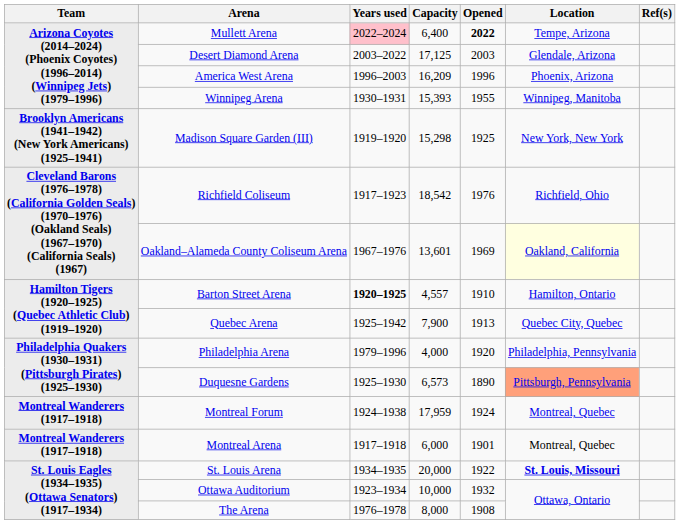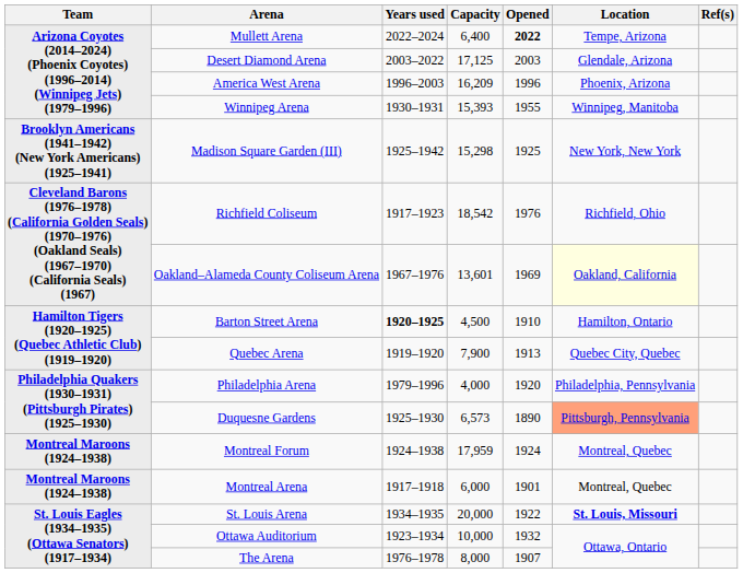 <table class="wikitable sortable" plainrowheaders" style="text-align: center;">
 <tr>
 <th scope="col">Team</th>
 <th scope="col">Arena</th>
 <th scope="col">Years used</th>
 <th scope="col">Capacity</th>
 <th scope="col">Opened</th>
 <th scope="col">Location</th>
 <th scope="col">Ref(s)</th>
 </tr>
 <tr>
 <th style="background: #ececec;" rowspan="4"><a href='#'>Arizona Coyotes</a><br>(2014–2024)<br>(Phoenix Coyotes)<br>(1996–2014)<br>(<a href='#'>Winnipeg Jets</a>)<br>(1979–1996)</th>
 <td><a href='#'>Mullett Arena</a></td>
-<td style="background: pink;">2022–2024</td>
+<td>2022–2024</td>
 <td>6,400</td>
 <td><strong>2022</strong></td>
 <td><a href='#'>Tempe, Arizona</a></td>
 <td></td>
 </tr>
 <tr>
 <td><a href='#'>Desert Diamond Arena</a></td>
 <td>2003–2022</td>
 <td>17,125</td>
 <td>2003</td>
 <td><a href='#'>Glendale, Arizona</a></td>
 <td></td>
 </tr>
 <tr>
 <td><a href='#'>America West Arena</a></td>
 <td>1996–2003</td>
 <td>16,209</td>
 <td>1996</td>
 <td><a href='#'>Phoenix, Arizona</a></td>
 <td></td>
 </tr>
 <tr>
 <td><a href='#'>Winnipeg Arena</a></td>
 <td>1930–1931</td>
 <td>15,393</td>
 <td>1955</td>
 <td><a href='#'>Winnipeg, Manitoba</a></td>
 <td></td>
 </tr>
 <tr>
 <th style="background: #ececec;"><a href='#'>Brooklyn Americans</a><br>(1941–1942)<br>(New York Americans)<br>(1925–1941)<br></th>
 <td><a href='#'>Madison Square Garden (III)</a></td>
-<td>1919–1920</td>
+<td>1925–1942</td>
 <td>15,298</td>
 <td>1925</td>
 <td><a href='#'>New York, New York</a></td>
 <td></td>
 </tr>
 <tr>
 <th style="background: #ececec;" rowspan=2><a href='#'>Cleveland Barons</a><br>(1976–1978)<br>(<a href='#'>California Golden Seals</a>)<br>(1970–1976)<br>(Oakland Seals)<br>(1967–1970)<br>(California Seals)<br>(1967)</th>
 <td><a href='#'>Richfield Coliseum</a></td>
 <td>1917–1923</td>
 <td>18,542</td>
 <td>1976</td>
 <td><a href='#'>Richfield, Ohio</a></td>
 <td></td>
 </tr>
 <tr>
 <td><a href='#'>Oakland–Alameda County Coliseum Arena</a></td>
 <td>1967–1976</td>
 <td>13,601</td>
 <td>1969</td>
 <td style="background: lightyellow;"><a href='#'>Oakland, California</a></td>
 <td></td>
 </tr>
 <tr>
 <th style="background: #ececec;" rowspan="2"><a href='#'>Hamilton Tigers</a><br>(1920–1925)<br>(<a href='#'>Quebec Athletic Club</a>)<br>(1919–1920)</th>
 <td><a href='#'>Barton Street Arena</a></td>
 <td><strong>1920–1925</strong></td>
-<td>4,557</td>
+<td>4,500</td>
 <td>1910</td>
 <td><a href='#'>Hamilton, Ontario</a></td>
 <td></td>
 </tr>
 <tr>
 <td><a href='#'>Quebec Arena</a></td>
-<td>1925–1942</td>
+<td>1919–1920</td>
 <td>7,900</td>
 <td>1913</td>
 <td><a href='#'>Quebec City, Quebec</a></td>
 <td></td>
 </tr>
 <tr>
 <th style="background: #ececec;" rowspan=2><a href='#'>Philadelphia Quakers</a><br>(1930–1931)<br>(<a href='#'>Pittsburgh Pirates</a>)<br>(1925–1930)</th>
 <td><a href='#'>Philadelphia Arena</a></td>
 <td>1979–1996</td>
 <td>4,000</td>
 <td>1920</td>
 <td><a href='#'>Philadelphia, Pennsylvania</a></td>
 <td></td>
 </tr>
 <tr>
 <td><a href='#'>Duquesne Gardens</a></td>
 <td>1925–1930</td>
 <td>6,573</td>
 <td>1890</td>
 <td style="background: lightsalmon;"><a href='#'>Pittsburgh, Pennsylvania</a></td>
 <td></td>
 </tr>
 <tr>
-<th style="background: #ececec;"><a href='#'>Montreal Wanderers</a><br>(1917–1918)</th>
+<th style="background: #ececec;"><a href='#'>Montreal Maroons</a><br>(1924–1938)</th>
 <td><a href='#'>Montreal Forum</a></td>
 <td>1924–1938</td>
 <td>17,959</td>
 <td>1924</td>
 <td><a href='#'>Montreal, Quebec</a></td>
 <td></td>
 </tr>
 <tr>
-<th style="background: #ececec;"><a href='#'>Montreal Wanderers</a><br>(1917–1918)</th>
+<th style="background: #ececec;"><a href='#'>Montreal Maroons</a><br>(1924–1938)</th>
 <td><a href='#'>Montreal Arena</a></td>
 <td>1917–1918</td>
 <td>6,000</td>
 <td>1901</td>
 <td>Montreal, Quebec</td>
 <td></td>
 </tr>
 <tr>
 <th style="background: #ececec;" rowspan=3><a href='#'>St. Louis Eagles</a><br>(1934–1935)<br>(<a href='#'>Ottawa Senators</a>)<br>(1917–1934)</th>
 <td><a href='#'>St. Louis Arena</a></td>
 <td>1934–1935</td>
 <td>20,000</td>
 <td>1922</td>
 <td><strong><a href='#'>St. Louis, Missouri</a></strong></td>
 <td></td>
 </tr>
 <tr>
 <td><a href='#'>Ottawa Auditorium</a></td>
 <td>1923–1934</td>
 <td>10,000</td>
 <td>1932</td>
 <td rowspan=2><a href='#'>Ottawa, Ontario</a></td>
 <td></td>
 </tr>
 <tr>
 <td><a href='#'>The Arena</a></td>
 <td>1976–1978</td>
 <td>8,000</td>
-<td>1908</td>
+<td>1907</td>
 <td></td>
 </tr>
 </table>
